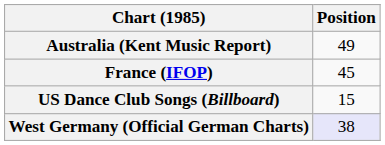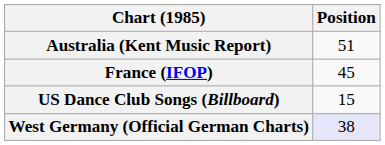 <table class="wikitable sortable plainrowheaders" style="text-align:center">
 <tr>
 <th scope="col">Chart (1985)</th>
 <th scope="col">Position</th>
 </tr>
 <tr>
 <th scope="row">Australia (Kent Music Report)</th>
-<td>49</td>
+<td>51</td>
 </tr>
 <tr>
 <th scope="row">France (<a href='#'>IFOP</a>)</th>
 <td>45</td>
 </tr>
 <tr>
 <th scope="row">US Dance Club Songs (<em>Billboard</em>)<br></th>
 <td>15</td>
 </tr>
 <tr>
 <th scope="row">West Germany (Official German Charts)</th>
 <td style="background: lavender;">38</td>
 </tr>
 </table>
